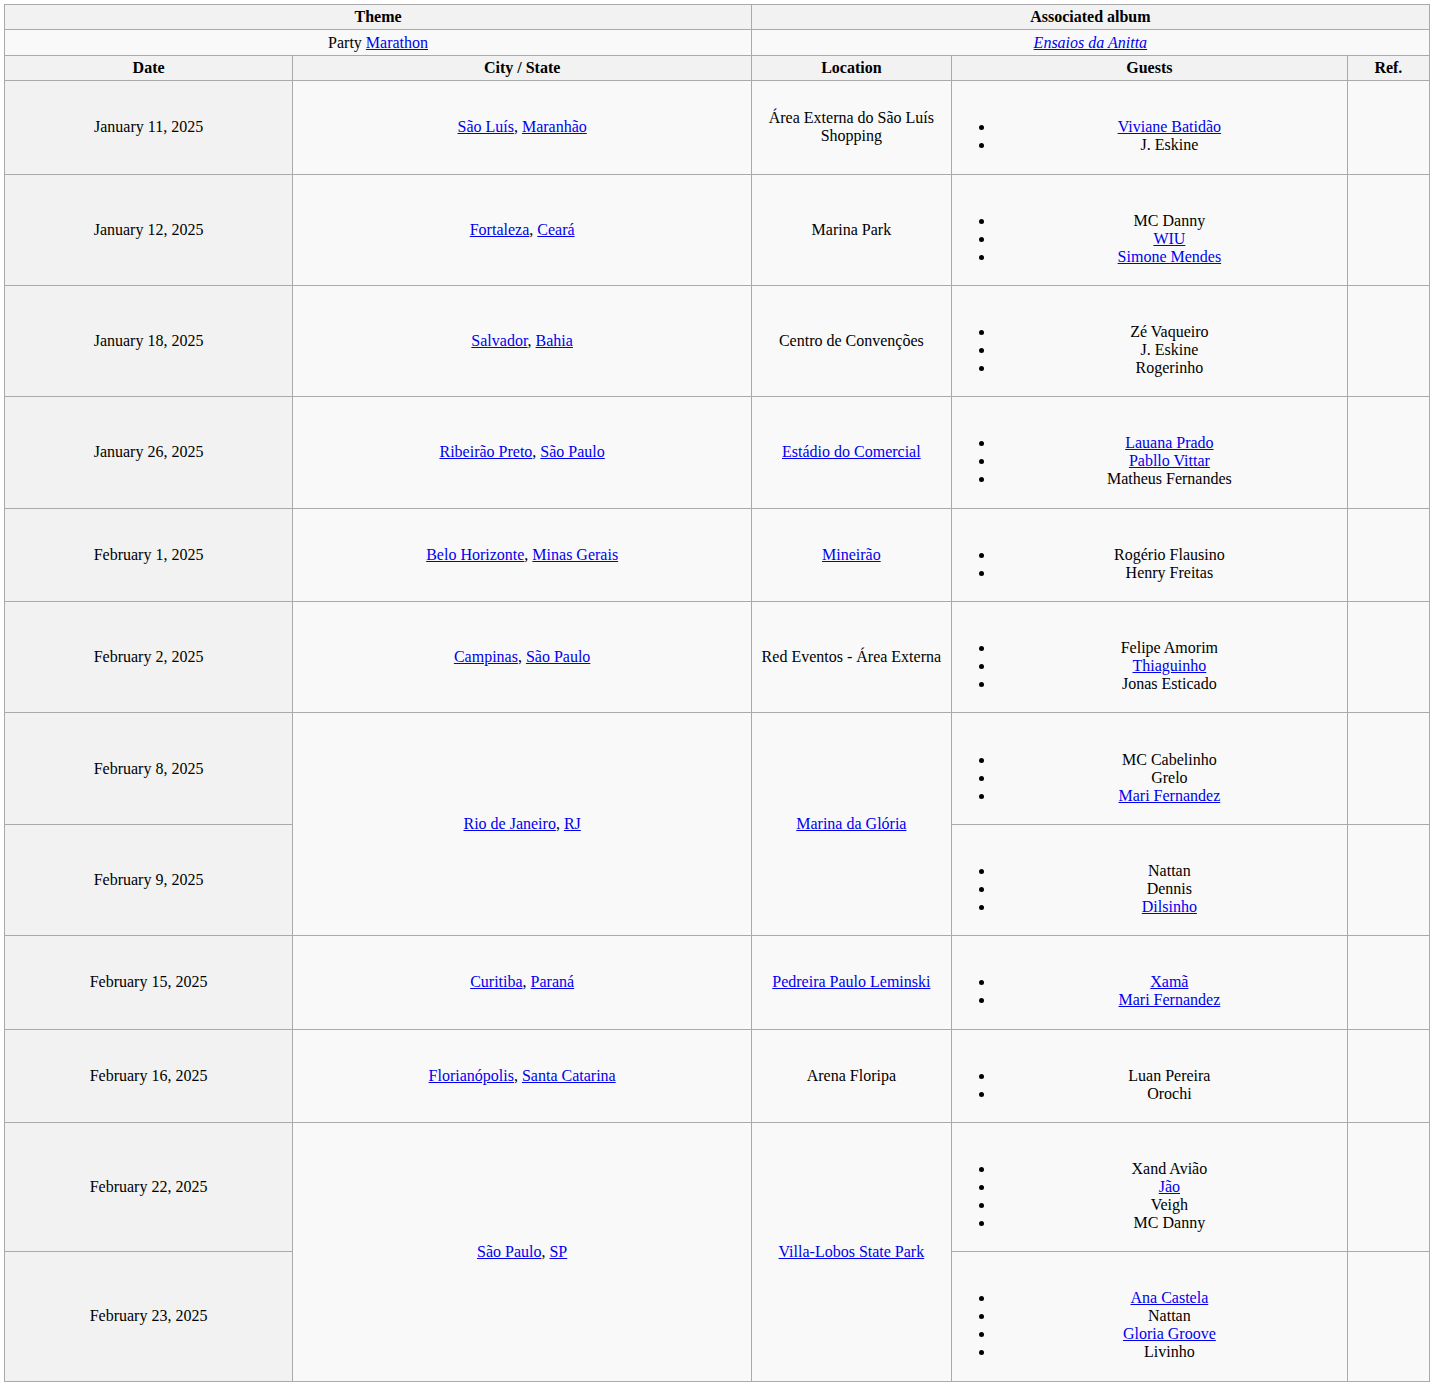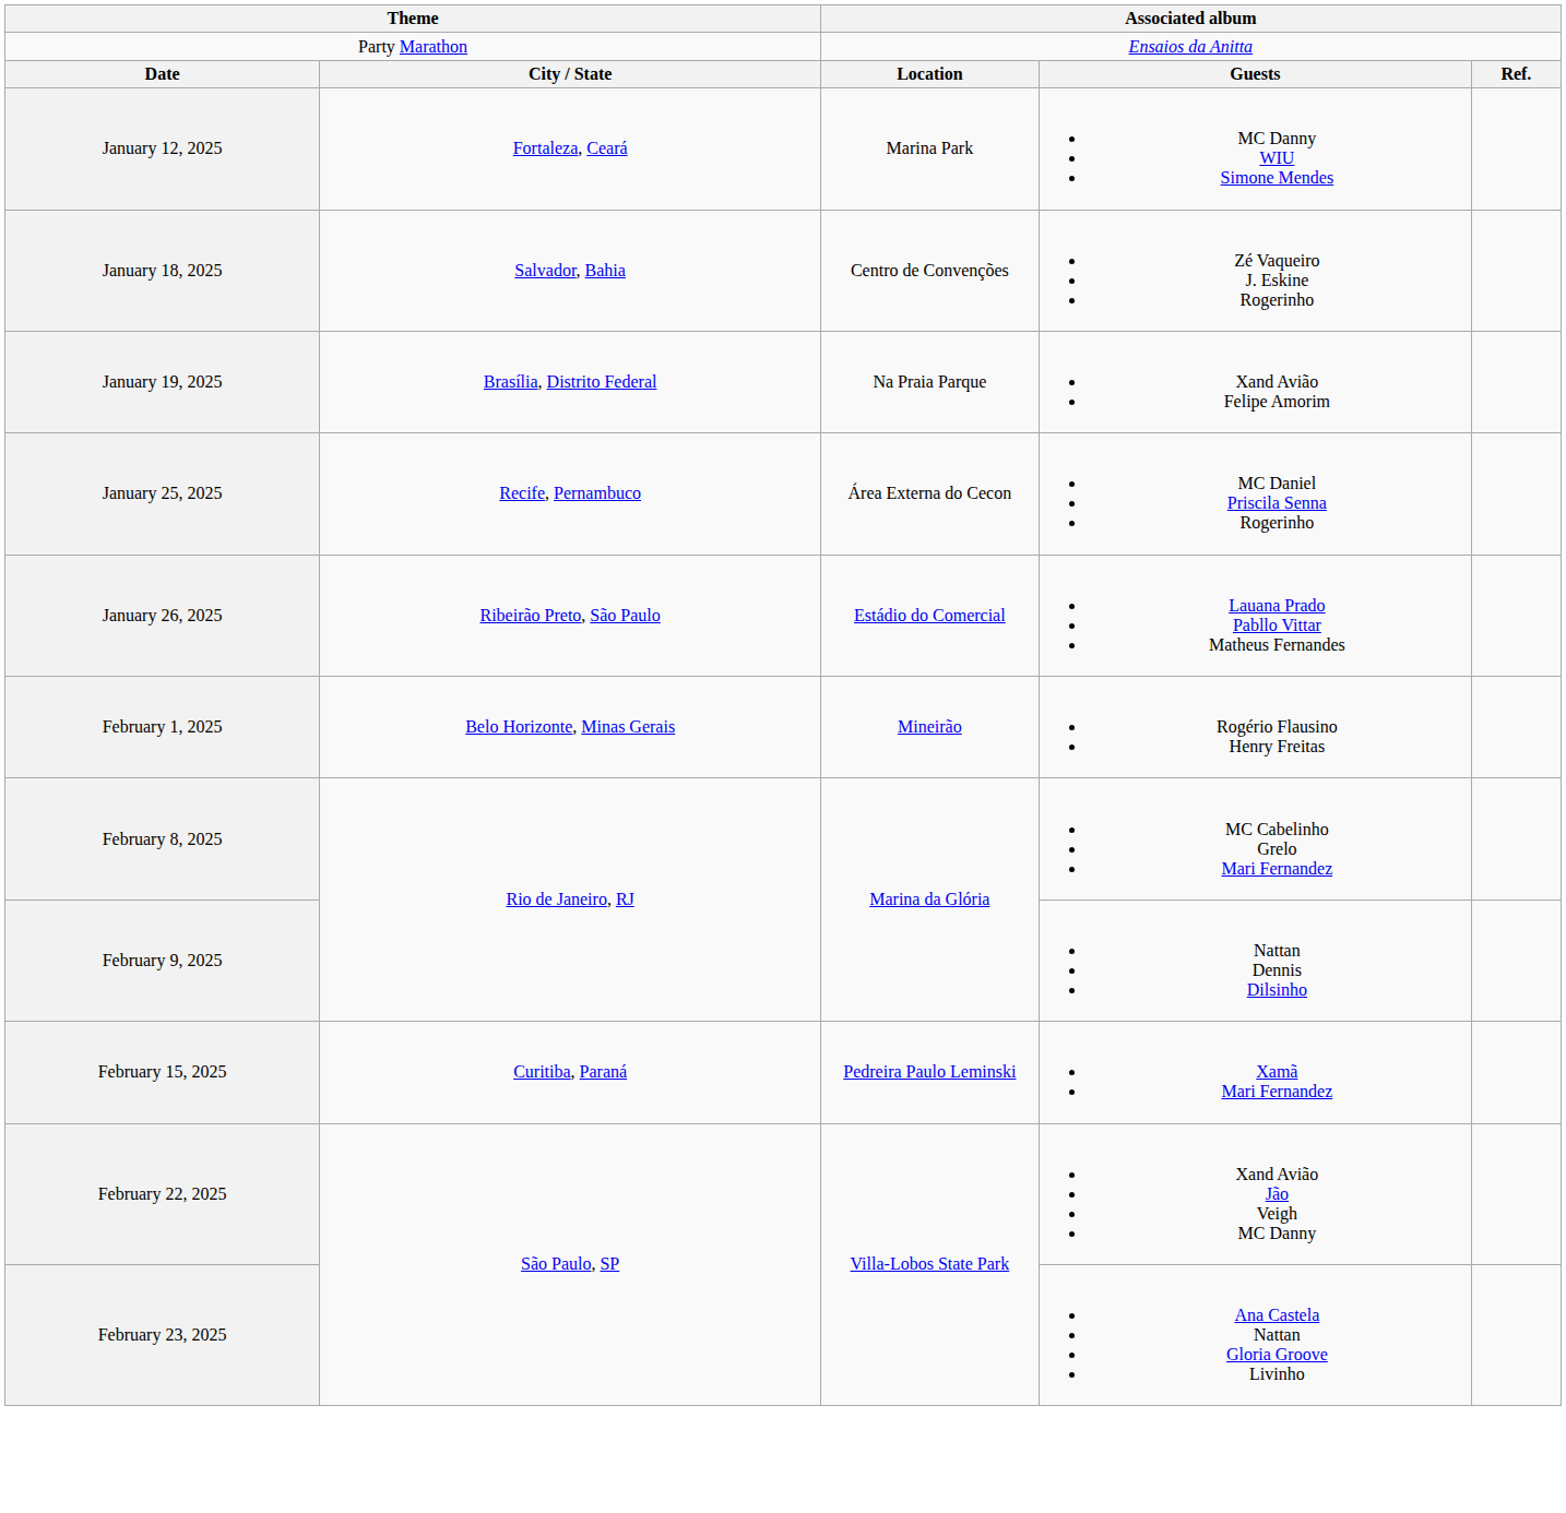 <table class="wikitable plainrowheaders" style="text-align:center;" width="90%">
 <tr>
 <th colspan="2"><strong>Theme</strong></th>
 <th colspan="3"><strong>Associated album</strong></th>
 </tr>
 <tr>
 <td colspan="2">Party <a href='#'>Marathon</a> </td>
 <td colspan="3"><em><a href='#'>Ensaios da Anitta</a></em></td>
 </tr>
 <tr>
 <th scope="col"><strong>Date</strong></th>
 <th scope="col"><strong>City / State</strong></th>
 <th scope="col" width="14%"><strong>Location</strong></th>
 <th scope="col"><strong>Guests</strong></th>
 <th>Ref.</th>
 </tr>
 <tr>
-<td scope="row" style="background-color: #f2f2f2;">January 11, 2025</td>
-<td><a href='#'>São Luís</a>, <a href='#'>Maranhão</a></td>
-<td>Área Externa do São Luís Shopping</td>
-<td><br><ul><li><a href='#'>Viviane Batidão</a></li><li>J. Eskine</li></ul></td>
-<td></td>
-</tr>
-<tr>
 <td scope="row" style="background-color: #f2f2f2;">January 12, 2025</td>
 <td><a href='#'>Fortaleza</a>, <a href='#'>Ceará</a></td>
 <td>Marina Park</td>
 <td><br><ul><li>MC Danny</li><li><a href='#'>WIU</a></li><li><a href='#'>Simone Mendes</a></li></ul></td>
 <td></td>
 </tr>
 <tr>
 <td scope="row" style="background-color: #f2f2f2;">January 18, 2025</td>
 <td><a href='#'>Salvador</a>, <a href='#'>Bahia</a></td>
 <td>Centro de Convenções</td>
 <td><br><ul><li>Zé Vaqueiro</li><li>J. Eskine</li><li>Rogerinho</li></ul></td>
 <td></td>
 </tr>
 <tr>
+<td scope="row" style="background-color: #f2f2f2;">January 19, 2025</td>
+<td><a href='#'>Brasília</a>, <a href='#'>Distrito Federal</a></td>
+<td>Na Praia Parque</td>
+<td><br><ul><li>Xand Avião</li><li>Felipe Amorim</li></ul></td>
+<td></td>
+</tr>
+<tr>
+<td scope="row" style="background-color: #f2f2f2;">January 25, 2025</td>
+<td><a href='#'>Recife</a>, <a href='#'>Pernambuco</a></td>
+<td>Área Externa do Cecon</td>
+<td><br><ul><li>MC Daniel</li><li><a href='#'>Priscila Senna</a></li><li>Rogerinho</li></ul></td>
+<td></td>
+</tr>
+<tr>
 <td scope="row" style="background-color: #f2f2f2;">January 26, 2025</td>
 <td><a href='#'>Ribeirão Preto</a>, <a href='#'>São Paulo</a></td>
 <td><a href='#'>Estádio do Comercial</a></td>
 <td><br><ul><li><a href='#'>Lauana Prado</a></li><li><a href='#'>Pabllo Vittar</a></li><li>Matheus Fernandes</li></ul></td>
 <td></td>
 </tr>
 <tr>
 <td scope="row" style="background-color: #f2f2f2;">February 1, 2025</td>
 <td><a href='#'>Belo Horizonte</a>, <a href='#'>Minas Gerais</a></td>
 <td><a href='#'>Mineirão</a></td>
 <td><br><ul><li>Rogério Flausino</li><li>Henry Freitas</li></ul></td>
-<td></td>
-</tr>
-<tr>
-<td scope="row" style="background-color: #f2f2f2;">February 2, 2025</td>
-<td><a href='#'>Campinas</a>, <a href='#'>São Paulo</a></td>
-<td>Red Eventos - Área Externa</td>
-<td><br><ul><li>Felipe Amorim</li><li><a href='#'>Thiaguinho</a></li><li>Jonas Esticado</li></ul></td>
 <td></td>
 </tr>
 <tr>
 <td scope="row" style="background-color: #f2f2f2;">February 8, 2025</td>
 <td rowspan="2"><a href='#'>Rio de Janeiro</a>, <a href='#'>RJ</a></td>
 <td rowspan="2"><a href='#'>Marina da Glória</a></td>
 <td><br><ul><li>MC Cabelinho</li><li>Grelo</li><li><a href='#'>Mari Fernandez</a></li></ul></td>
 <td></td>
 </tr>
 <tr>
 <td scope="row" style="background-color: #f2f2f2;">February 9, 2025</td>
 <td><br><ul><li>Nattan</li><li>Dennis</li><li><a href='#'>Dilsinho</a></li></ul></td>
 <td></td>
 </tr>
 <tr>
 <td scope="row" style="background-color: #f2f2f2;">February 15, 2025</td>
 <td><a href='#'>Curitiba</a>, <a href='#'>Paraná</a></td>
 <td><a href='#'>Pedreira Paulo Leminski</a></td>
 <td><br><ul><li><a href='#'>Xamã</a></li><li><a href='#'>Mari Fernandez</a></li></ul></td>
 <td></td>
 </tr>
 <tr>
-<td scope="row" style="background-color: #f2f2f2;">February 16, 2025</td>
-<td><a href='#'>Florianópolis</a>, <a href='#'>Santa Catarina</a></td>
-<td>Arena Floripa</td>
-<td><br><ul><li>Luan Pereira</li><li>Orochi</li></ul></td>
-<td></td>
-</tr>
-<tr>
 <td scope="row" style="background-color: #f2f2f2;">February 22, 2025</td>
 <td rowspan="2"><a href='#'>São Paulo</a>, <a href='#'>SP</a></td>
 <td rowspan="2"><a href='#'>Villa-Lobos State Park</a></td>
 <td><br><ul><li>Xand Avião</li><li><a href='#'>Jão</a></li><li>Veigh</li><li>MC Danny</li></ul></td>
 <td></td>
 </tr>
 <tr>
 <td scope="row" style="background-color: #f2f2f2;">February 23, 2025</td>
 <td><br><ul><li><a href='#'>Ana Castela</a></li><li>Nattan</li><li><a href='#'>Gloria Groove</a></li><li>Livinho</li></ul></td>
 <td></td>
 </tr>
 <tr>
 </tr>
 </table>
